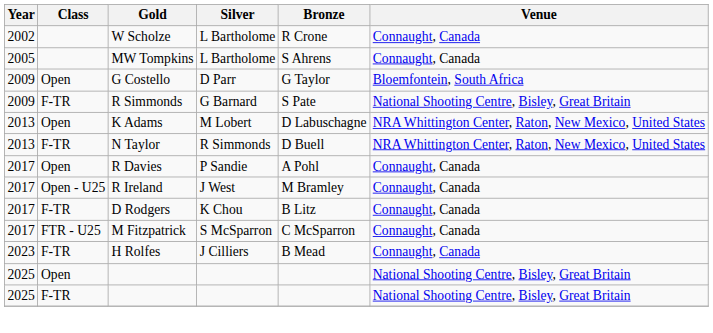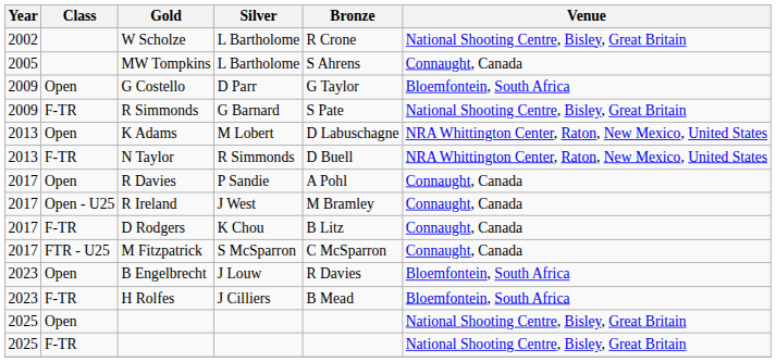 <table class="wikitable sortable" style="text-align: left;">
 <tr>
 <th>Year</th>
 <th>Class</th>
 <th> Gold</th>
 <th> Silver</th>
 <th> Bronze</th>
 <th>Venue</th>
 </tr>
 <tr>
 <td>2002</td>
 <td></td>
 <td> W Scholze</td>
 <td> L Bartholome</td>
 <td> R Crone</td>
-<td><a href='#'>Connaught</a>, <a href='#'>Canada</a></td>
+<td><a href='#'>National Shooting Centre</a>, <a href='#'>Bisley</a>, <a href='#'>Great Britain</a></td>
 </tr>
 <tr>
 <td>2005</td>
 <td></td>
 <td> MW Tompkins</td>
 <td> L Bartholome</td>
 <td> S Ahrens</td>
 <td><a href='#'>Connaught</a>, Canada</td>
 </tr>
 <tr>
 <td>2009</td>
 <td>Open</td>
 <td> G Costello</td>
 <td> D Parr</td>
 <td> G Taylor</td>
 <td><a href='#'>Bloemfontein</a>, <a href='#'>South Africa</a></td>
 </tr>
 <tr>
 <td>2009</td>
 <td>F-TR</td>
 <td> R Simmonds</td>
 <td> G Barnard</td>
 <td> S Pate</td>
 <td><a href='#'>National Shooting Centre</a>, <a href='#'>Bisley</a>, <a href='#'>Great Britain</a></td>
 </tr>
 <tr>
 <td>2013</td>
 <td>Open</td>
 <td> K Adams</td>
 <td> M Lobert</td>
 <td> D Labuschagne</td>
 <td><a href='#'>NRA Whittington Center</a>, <a href='#'>Raton</a>, <a href='#'>New Mexico</a>, <a href='#'>United States</a></td>
 </tr>
 <tr>
 <td>2013</td>
 <td>F-TR</td>
 <td> N Taylor</td>
 <td> R Simmonds</td>
 <td> D Buell</td>
 <td><a href='#'>NRA Whittington Center</a>, <a href='#'>Raton</a>, <a href='#'>New Mexico</a>, <a href='#'>United States</a></td>
 </tr>
 <tr>
 <td>2017</td>
 <td>Open</td>
 <td> R Davies</td>
 <td> P Sandie</td>
 <td> A Pohl</td>
 <td><a href='#'>Connaught</a>, Canada</td>
 </tr>
 <tr>
 <td>2017</td>
 <td>Open - U25</td>
 <td> R Ireland</td>
 <td> J West</td>
 <td> M Bramley</td>
 <td><a href='#'>Connaught</a>, Canada</td>
 </tr>
 <tr>
 <td>2017</td>
 <td>F-TR</td>
 <td> D Rodgers</td>
 <td> K Chou</td>
 <td> B Litz</td>
 <td><a href='#'>Connaught</a>, Canada</td>
 </tr>
 <tr>
 <td>2017</td>
 <td>FTR - U25</td>
 <td> M Fitzpatrick</td>
 <td> S McSparron</td>
 <td> C McSparron</td>
 <td><a href='#'>Connaught</a>, Canada</td>
 </tr>
 <tr>
 <td>2023</td>
+<td>Open</td>
+<td> B Engelbrecht</td>
+<td> J Louw</td>
+<td> R Davies</td>
+<td><a href='#'>Bloemfontein</a>, <a href='#'>South Africa</a></td>
+</tr>
+<tr>
+<td>2023</td>
 <td>F-TR</td>
 <td> H Rolfes</td>
 <td> J Cilliers</td>
 <td> B Mead</td>
-<td><a href='#'>Connaught</a>, <a href='#'>Canada</a></td>
+<td><a href='#'>Bloemfontein</a>, <a href='#'>South Africa</a></td>
 </tr>
 <tr>
 <td>2025</td>
 <td>Open</td>
 <td></td>
 <td></td>
 <td></td>
 <td><a href='#'>National Shooting Centre</a>, <a href='#'>Bisley</a>, <a href='#'>Great Britain</a></td>
 </tr>
 <tr>
 <td>2025</td>
 <td>F-TR</td>
 <td></td>
 <td></td>
 <td></td>
 <td><a href='#'>National Shooting Centre</a>, <a href='#'>Bisley</a>, <a href='#'>Great Britain</a></td>
 </tr>
 <tr>
 </tr>
 </table>
